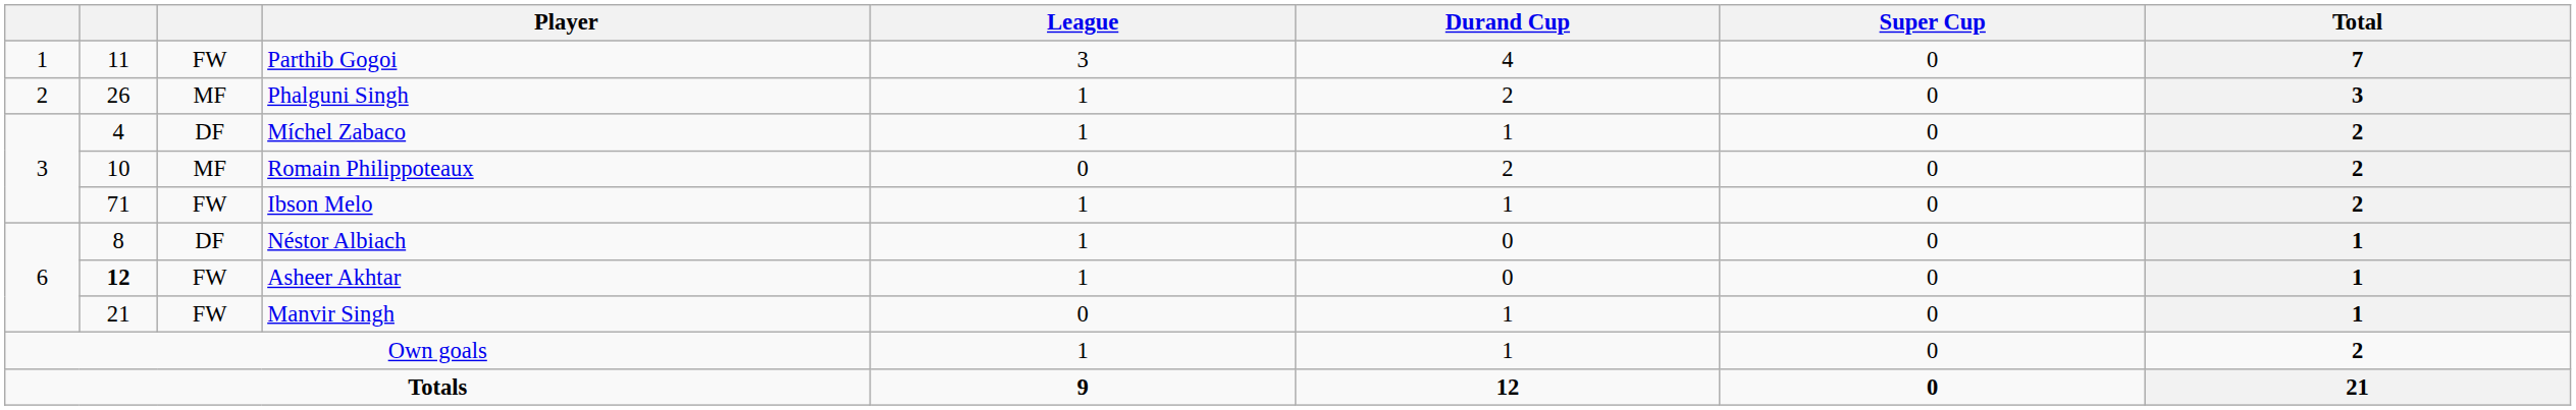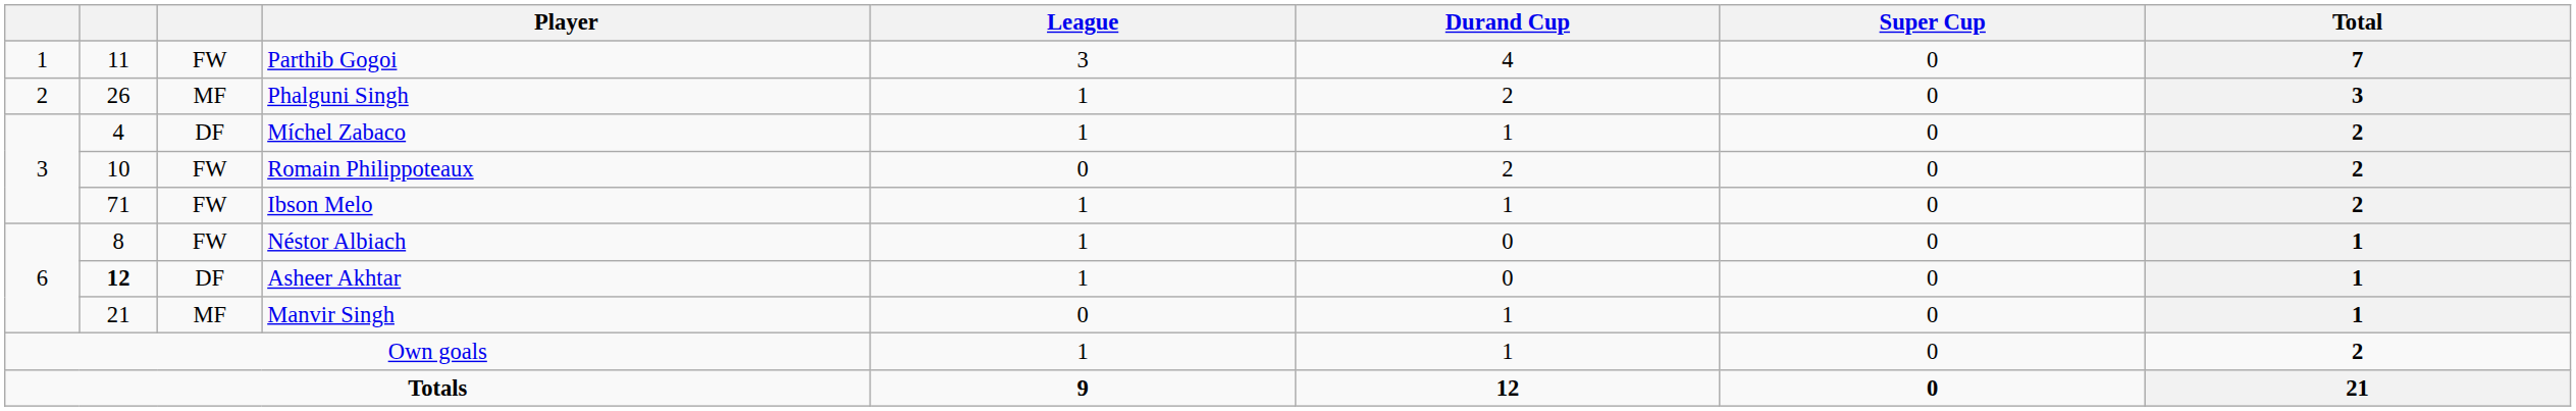 <table class="wikitable sortable" style=text-align:center;width:90%>
 <tr>
 <th width=15></th>
 <th width=15></th>
 <th width=15></th>
 <th width=175>Player</th>
 <th width=120><a href='#'>League</a></th>
 <th width=120><a href='#'>Durand Cup</a></th>
 <th width=120><a href='#'>Super Cup</a></th>
 <th width=120>Total</th>
 </tr>
 <tr>
 <td>1</td>
 <td>11</td>
 <td>FW</td>
 <td align="left"> <a href='#'>Parthib Gogoi</a></td>
 <td>3</td>
 <td>4</td>
 <td>0</td>
 <th>7</th>
 </tr>
 <tr>
 <td rowspan="1">2</td>
 <td>26</td>
 <td>MF</td>
 <td align="left"> <a href='#'>Phalguni Singh</a></td>
 <td>1</td>
 <td>2</td>
 <td>0</td>
 <th>3</th>
 </tr>
 <tr>
 <td rowspan="3">3</td>
 <td>4</td>
 <td>DF</td>
 <td align="left"> <a href='#'>Míchel Zabaco</a></td>
 <td>1</td>
 <td>1</td>
 <td>0</td>
 <th>2</th>
 </tr>
 <tr>
 <td>10</td>
-<td>MF</td>
+<td>FW</td>
 <td align="left"> <a href='#'>Romain Philippoteaux</a></td>
 <td>0</td>
 <td>2</td>
 <td>0</td>
 <th>2</th>
 </tr>
 <tr>
 <td>71</td>
 <td>FW</td>
 <td align="left"> <a href='#'>Ibson Melo</a></td>
 <td>1</td>
 <td>1</td>
 <td>0</td>
 <th>2</th>
 </tr>
 <tr>
 <td rowspan="3">6</td>
 <td>8</td>
-<td>DF</td>
+<td>FW</td>
 <td align="left"> <a href='#'>Néstor Albiach</a></td>
 <td>1</td>
 <td>0</td>
 <td>0</td>
 <th>1</th>
 </tr>
 <tr>
 <td><strong>12</strong></td>
-<td>FW</td>
+<td>DF</td>
 <td align="left"> <a href='#'>Asheer Akhtar</a></td>
 <td>1</td>
 <td>0</td>
 <td>0</td>
 <th>1</th>
 </tr>
 <tr>
 <td>21</td>
-<td>FW</td>
+<td>MF</td>
 <td align="left"> <a href='#'>Manvir Singh</a></td>
 <td>0</td>
 <td>1</td>
 <td>0</td>
 <th>1</th>
 </tr>
 <tr>
 <td colspan=4><a href='#'>Own goals</a></td>
 <td>1</td>
 <td>1</td>
 <td>0</td>
 <td><strong>2</strong></td>
 </tr>
 <tr>
 <td colspan="4"><strong>Totals</strong></td>
 <td><strong>9</strong></td>
 <td><strong>12</strong></td>
 <td><strong>0</strong></td>
 <th>21</th>
 </tr>
 </table>
